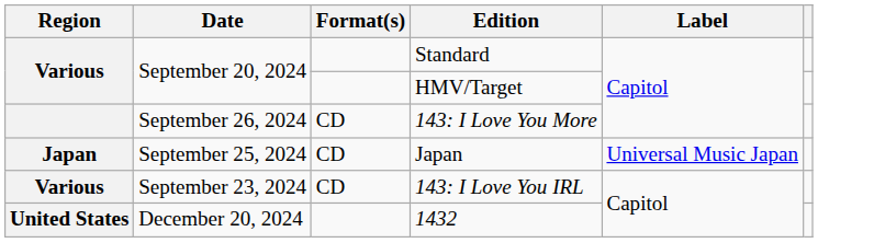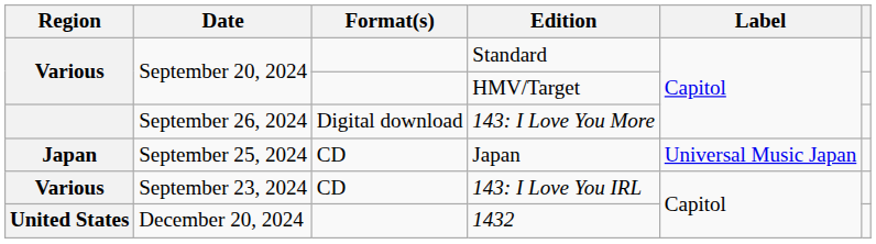 <table class="wikitable plainrowheaders">
 <tr>
 <th scope="col">Region</th>
 <th scope="col">Date</th>
 <th scope="col">Format(s)</th>
 <th scope="col">Edition</th>
 <th scope="col">Label</th>
 <th scope="col"></th>
 </tr>
 <tr>
 <th scope="row" rowspan="2">Various</th>
 <td rowspan="2">September 20, 2024</td>
 <td></td>
 <td>Standard</td>
 <td rowspan="3"><a href='#'>Capitol</a></td>
 <td style="text-align:center;"></td>
 </tr>
 <tr>
 <td></td>
 <td>HMV/Target</td>
 <td style="text-align:center;"></td>
 </tr>
 <tr>
 <th scope="row"></th>
 <td>September 26, 2024</td>
-<td>CD</td>
+<td>Digital download</td>
 <td><em>143: I Love You More</em></td>
 <td style="text-align:center;"></td>
 </tr>
 <tr>
 <th scope="row">Japan</th>
 <td>September 25, 2024</td>
 <td>CD</td>
 <td>Japan</td>
 <td><a href='#'>Universal Music Japan</a></td>
 <td style="text-align:center;"></td>
 </tr>
 <tr>
 <th scope="row">Various</th>
 <td>September 23, 2024</td>
 <td>CD</td>
 <td><em>143: I Love You IRL</em></td>
 <td rowspan="3">Capitol</td>
 <td style="text-align:center;"></td>
 </tr>
 <tr>
 <th scope="row">United States</th>
 <td>December 20, 2024</td>
 <td></td>
 <td><em>1432</em></td>
 <td style="text-align:center;"></td>
 </tr>
 </table>
